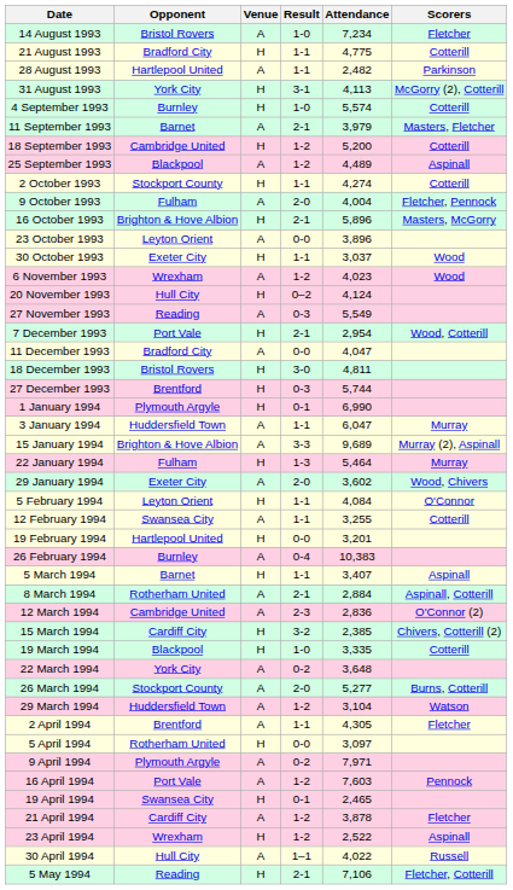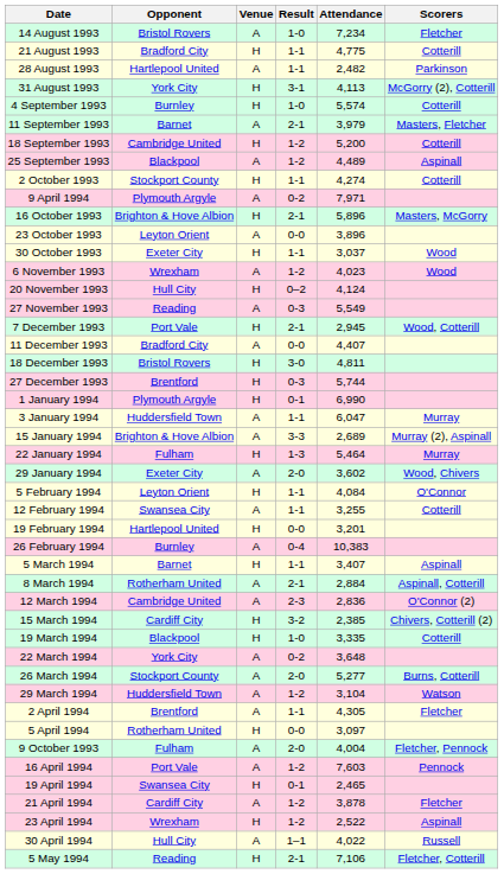 <table class="wikitable sortable" style="font-size:100%; text-align:center">
 <tr>
 <th>Date</th>
 <th>Opponent</th>
 <th>Venue</th>
 <th>Result</th>
 <th>Attendance</th>
 <th>Scorers</th>
 </tr>
 <tr style="background-color: #d0ffe3;">
 <td>14 August 1993</td>
 <td><a href='#'>Bristol Rovers</a></td>
 <td>A</td>
 <td>1-0</td>
 <td>7,234</td>
 <td><a href='#'>Fletcher</a></td>
 </tr>
 <tr style="background-color: #ffffdd;">
 <td>21 August 1993</td>
 <td><a href='#'>Bradford City</a></td>
 <td>H</td>
 <td>1-1</td>
 <td>4,775</td>
 <td><a href='#'>Cotterill</a></td>
 </tr>
 <tr style="background-color: #ffffdd;">
 <td>28 August 1993</td>
 <td><a href='#'>Hartlepool United</a></td>
 <td>A</td>
 <td>1-1</td>
 <td>2,482</td>
 <td><a href='#'>Parkinson</a></td>
 </tr>
 <tr style="background-color: #d0ffe3;">
 <td>31 August 1993</td>
 <td><a href='#'>York City</a></td>
 <td>H</td>
 <td>3-1</td>
 <td>4,113</td>
 <td><a href='#'>McGorry</a> (2), <a href='#'>Cotterill</a></td>
 </tr>
 <tr style="background-color: #d0ffe3;">
 <td>4 September 1993</td>
 <td><a href='#'>Burnley</a></td>
 <td>H</td>
 <td>1-0</td>
 <td>5,574</td>
 <td><a href='#'>Cotterill</a></td>
 </tr>
 <tr style="background-color: #d0ffe3;">
 <td>11 September 1993</td>
 <td><a href='#'>Barnet</a></td>
 <td>A</td>
 <td>2-1</td>
 <td>3,979</td>
 <td><a href='#'>Masters</a>, <a href='#'>Fletcher</a></td>
 </tr>
 <tr style="background-color: #ffd0e3;">
 <td>18 September 1993</td>
 <td><a href='#'>Cambridge United</a></td>
 <td>H</td>
 <td>1-2</td>
 <td>5,200</td>
 <td><a href='#'>Cotterill</a></td>
 </tr>
 <tr style="background-color: #ffd0e3;">
 <td>25 September 1993</td>
 <td><a href='#'>Blackpool</a></td>
 <td>A</td>
 <td>1-2</td>
 <td>4,489</td>
 <td><a href='#'>Aspinall</a></td>
 </tr>
 <tr style="background-color: #ffffdd;">
 <td>2 October 1993</td>
 <td><a href='#'>Stockport County</a></td>
 <td>H</td>
 <td>1-1</td>
 <td>4,274</td>
 <td><a href='#'>Cotterill</a></td>
 </tr>
-<tr style="background-color: #d0ffe3;">
-<td>9 October 1993</td>
-<td><a href='#'>Fulham</a></td>
+<tr style="background-color: #ffd0e3;">
+<td>9 April 1994</td>
+<td><a href='#'>Plymouth Argyle</a></td>
 <td>A</td>
-<td>2-0</td>
-<td>4,004</td>
-<td><a href='#'>Fletcher</a>, <a href='#'>Pennock</a></td>
+<td>0-2</td>
+<td>7,971</td>
+<td></td>
 </tr>
 <tr style="background-color: #d0ffe3;">
 <td>16 October 1993</td>
 <td><a href='#'>Brighton & Hove Albion</a></td>
 <td>H</td>
 <td>2-1</td>
 <td>5,896</td>
 <td><a href='#'>Masters</a>, <a href='#'>McGorry</a></td>
 </tr>
 <tr style="background-color: #ffffdd;">
 <td>23 October 1993</td>
 <td><a href='#'>Leyton Orient</a></td>
 <td>A</td>
 <td>0-0</td>
 <td>3,896</td>
 <td></td>
 </tr>
 <tr style="background-color: #ffffdd;">
 <td>30 October 1993</td>
 <td><a href='#'>Exeter City</a></td>
 <td>H</td>
 <td>1-1</td>
 <td>3,037</td>
 <td><a href='#'>Wood</a></td>
 </tr>
 <tr style="background-color: #ffd0e3;">
 <td>6 November 1993</td>
 <td><a href='#'>Wrexham</a></td>
 <td>A</td>
 <td>1-2</td>
 <td>4,023</td>
 <td><a href='#'>Wood</a></td>
 </tr>
 <tr style="background-color: #ffd0e3;">
 <td>20 November 1993</td>
 <td><a href='#'>Hull City</a></td>
 <td>H</td>
 <td>0–2</td>
 <td>4,124</td>
 <td></td>
 </tr>
 <tr style="background-color: #ffd0e3;">
 <td>27 November 1993</td>
 <td><a href='#'>Reading</a></td>
 <td>A</td>
 <td>0-3</td>
 <td>5,549</td>
 <td></td>
 </tr>
 <tr style="background-color: #d0ffe3;">
 <td>7 December 1993</td>
 <td><a href='#'>Port Vale</a></td>
 <td>H</td>
 <td>2-1</td>
-<td>2,954</td>
+<td>2,945</td>
 <td><a href='#'>Wood</a>, <a href='#'>Cotterill</a></td>
 </tr>
 <tr style="background-color: #ffffdd;">
 <td>11 December 1993</td>
 <td><a href='#'>Bradford City</a></td>
 <td>A</td>
 <td>0-0</td>
-<td>4,047</td>
+<td>4,407</td>
 <td></td>
 </tr>
 <tr style="background-color: #d0ffe3;">
 <td>18 December 1993</td>
 <td><a href='#'>Bristol Rovers</a></td>
 <td>H</td>
 <td>3-0</td>
 <td>4,811</td>
 <td></td>
 </tr>
 <tr style="background-color: #ffd0e3;">
 <td>27 December 1993</td>
 <td><a href='#'>Brentford</a></td>
 <td>H</td>
 <td>0-3</td>
 <td>5,744</td>
 <td></td>
 </tr>
 <tr style="background-color: #ffd0e3;">
 <td>1 January 1994</td>
 <td><a href='#'>Plymouth Argyle</a></td>
 <td>H</td>
 <td>0-1</td>
 <td>6,990</td>
 <td></td>
 </tr>
 <tr style="background-color: #ffffdd;">
 <td>3 January 1994</td>
 <td><a href='#'>Huddersfield Town</a></td>
 <td>A</td>
 <td>1-1</td>
 <td>6,047</td>
 <td><a href='#'>Murray</a></td>
 </tr>
 <tr style="background-color: #ffffdd;">
 <td>15 January 1994</td>
 <td><a href='#'>Brighton & Hove Albion</a></td>
 <td>A</td>
 <td>3-3</td>
-<td>9,689</td>
+<td>2,689</td>
 <td><a href='#'>Murray</a> (2), <a href='#'>Aspinall</a></td>
 </tr>
 <tr style="background-color: #ffd0e3;">
 <td>22 January 1994</td>
 <td><a href='#'>Fulham</a></td>
 <td>H</td>
 <td>1-3</td>
 <td>5,464</td>
 <td><a href='#'>Murray</a></td>
 </tr>
 <tr style="background-color: #d0ffe3;">
 <td>29 January 1994</td>
 <td><a href='#'>Exeter City</a></td>
 <td>A</td>
 <td>2-0</td>
 <td>3,602</td>
 <td><a href='#'>Wood</a>, <a href='#'>Chivers</a></td>
 </tr>
 <tr style="background-color: #ffffdd;">
 <td>5 February 1994</td>
 <td><a href='#'>Leyton Orient</a></td>
 <td>H</td>
 <td>1-1</td>
 <td>4,084</td>
 <td><a href='#'>O'Connor</a></td>
 </tr>
 <tr style="background-color: #ffffdd;">
 <td>12 February 1994</td>
 <td><a href='#'>Swansea City</a></td>
 <td>A</td>
 <td>1-1</td>
 <td>3,255</td>
 <td><a href='#'>Cotterill</a></td>
 </tr>
 <tr style="background-color: #ffffdd;">
 <td>19 February 1994</td>
 <td><a href='#'>Hartlepool United</a></td>
 <td>H</td>
 <td>0-0</td>
 <td>3,201</td>
 <td></td>
 </tr>
 <tr style="background-color: #ffd0e3;">
 <td>26 February 1994</td>
 <td><a href='#'>Burnley</a></td>
 <td>A</td>
 <td>0-4</td>
 <td>10,383</td>
 <td></td>
 </tr>
 <tr style="background-color: #ffffdd;">
 <td>5 March 1994</td>
 <td><a href='#'>Barnet</a></td>
 <td>H</td>
 <td>1-1</td>
 <td>3,407</td>
 <td><a href='#'>Aspinall</a></td>
 </tr>
 <tr style="background-color: #d0ffe3;">
 <td>8 March 1994</td>
 <td><a href='#'>Rotherham United</a></td>
 <td>A</td>
 <td>2-1</td>
 <td>2,884</td>
 <td><a href='#'>Aspinall</a>, <a href='#'>Cotterill</a></td>
 </tr>
 <tr style="background-color: #ffd0e3;">
 <td>12 March 1994</td>
 <td><a href='#'>Cambridge United</a></td>
 <td>A</td>
 <td>2-3</td>
 <td>2,836</td>
 <td><a href='#'>O'Connor</a> (2)</td>
 </tr>
 <tr style="background-color: #d0ffe3;">
 <td>15 March 1994</td>
 <td><a href='#'>Cardiff City</a></td>
 <td>H</td>
 <td>3-2</td>
 <td>2,385</td>
 <td><a href='#'>Chivers</a>, <a href='#'>Cotterill</a> (2)</td>
 </tr>
 <tr style="background-color: #d0ffe3;">
 <td>19 March 1994</td>
 <td><a href='#'>Blackpool</a></td>
 <td>H</td>
 <td>1-0</td>
 <td>3,335</td>
 <td><a href='#'>Cotterill</a></td>
 </tr>
 <tr style="background-color: #ffd0e3;">
 <td>22 March 1994</td>
 <td><a href='#'>York City</a></td>
 <td>A</td>
 <td>0-2</td>
 <td>3,648</td>
 <td></td>
 </tr>
 <tr style="background-color: #d0ffe3;">
 <td>26 March 1994</td>
 <td><a href='#'>Stockport County</a></td>
 <td>A</td>
 <td>2-0</td>
 <td>5,277</td>
 <td><a href='#'>Burns</a>, <a href='#'>Cotterill</a></td>
 </tr>
 <tr style="background-color: #ffd0e3;">
 <td>29 March 1994</td>
 <td><a href='#'>Huddersfield Town</a></td>
 <td>A</td>
 <td>1-2</td>
 <td>3,104</td>
 <td><a href='#'>Watson</a></td>
 </tr>
 <tr style="background-color: #ffffdd;">
 <td>2 April 1994</td>
 <td><a href='#'>Brentford</a></td>
 <td>A</td>
 <td>1-1</td>
 <td>4,305</td>
 <td><a href='#'>Fletcher</a></td>
 </tr>
 <tr style="background-color: #ffffdd;">
 <td>5 April 1994</td>
 <td><a href='#'>Rotherham United</a></td>
 <td>H</td>
 <td>0-0</td>
 <td>3,097</td>
 <td></td>
 </tr>
-<tr style="background-color: #ffd0e3;">
-<td>9 April 1994</td>
-<td><a href='#'>Plymouth Argyle</a></td>
+<tr style="background-color: #d0ffe3;">
+<td>9 October 1993</td>
+<td><a href='#'>Fulham</a></td>
 <td>A</td>
-<td>0-2</td>
-<td>7,971</td>
-<td></td>
+<td>2-0</td>
+<td>4,004</td>
+<td><a href='#'>Fletcher</a>, <a href='#'>Pennock</a></td>
 </tr>
 <tr style="background-color: #ffd0e3;">
 <td>16 April 1994</td>
 <td><a href='#'>Port Vale</a></td>
 <td>A</td>
 <td>1-2</td>
 <td>7,603</td>
 <td><a href='#'>Pennock</a></td>
 </tr>
 <tr style="background-color: #ffd0e3;">
 <td>19 April 1994</td>
 <td><a href='#'>Swansea City</a></td>
 <td>H</td>
 <td>0-1</td>
 <td>2,465</td>
 <td></td>
 </tr>
 <tr style="background-color: #ffd0e3;">
 <td>21 April 1994</td>
 <td><a href='#'>Cardiff City</a></td>
 <td>A</td>
 <td>1-2</td>
 <td>3,878</td>
 <td><a href='#'>Fletcher</a></td>
 </tr>
 <tr style="background-color: #ffd0e3;">
 <td>23 April 1994</td>
 <td><a href='#'>Wrexham</a></td>
 <td>H</td>
 <td>1-2</td>
 <td>2,522</td>
 <td><a href='#'>Aspinall</a></td>
 </tr>
 <tr style="background-color: #ffffdd;">
 <td>30 April 1994</td>
 <td><a href='#'>Hull City</a></td>
 <td>A</td>
 <td>1–1</td>
 <td>4,022</td>
 <td><a href='#'>Russell</a></td>
 </tr>
 <tr style="background-color: #d0ffe3;">
 <td>5 May 1994</td>
 <td><a href='#'>Reading</a></td>
 <td>H</td>
 <td>2-1</td>
 <td>7,106</td>
 <td><a href='#'>Fletcher</a>, <a href='#'>Cotterill</a></td>
 </tr>
 </table>
